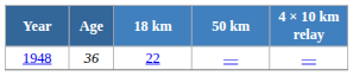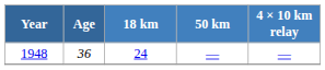 <table class="wikitable" style="font-size:95%; text-align:center; border:grey solid 1px; border-collapse:collapse; background:#ffffff;">
 <tr>
 <th style="background-color:#369; color:white; width:60px;"> Year </th>
 <th style="background-color:#369; color:white; width:40px;"> Age </th>
 <th style="background-color:#4180be; color:white; width:75px;"> 18 km </th>
 <th style="background-color:#4180be; color:white; width:75px;"> 50 km </th>
 <th style="background-color:#4180be; color:white; width:75px;"> 4 × 10 km <br> relay </th>
 </tr>
 <tr>
 <td><a href='#'>1948</a></td>
 <td><em>36</em></td>
-<td><a href='#'>22</a></td>
+<td><a href='#'>24</a></td>
 <td><a href='#'>—</a></td>
 <td><a href='#'>—</a></td>
 </tr>
 <tr>
 </tr>
 </table>
